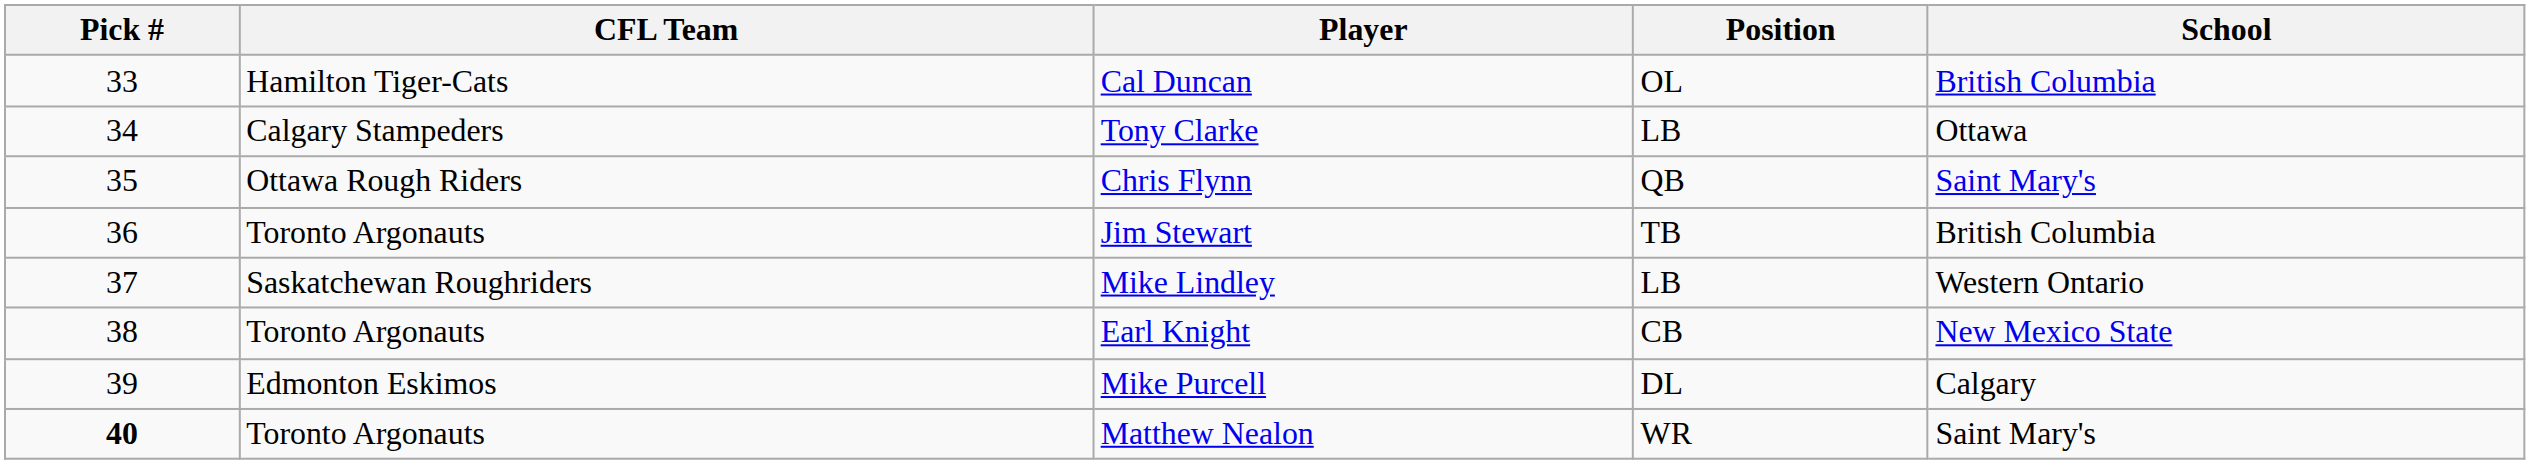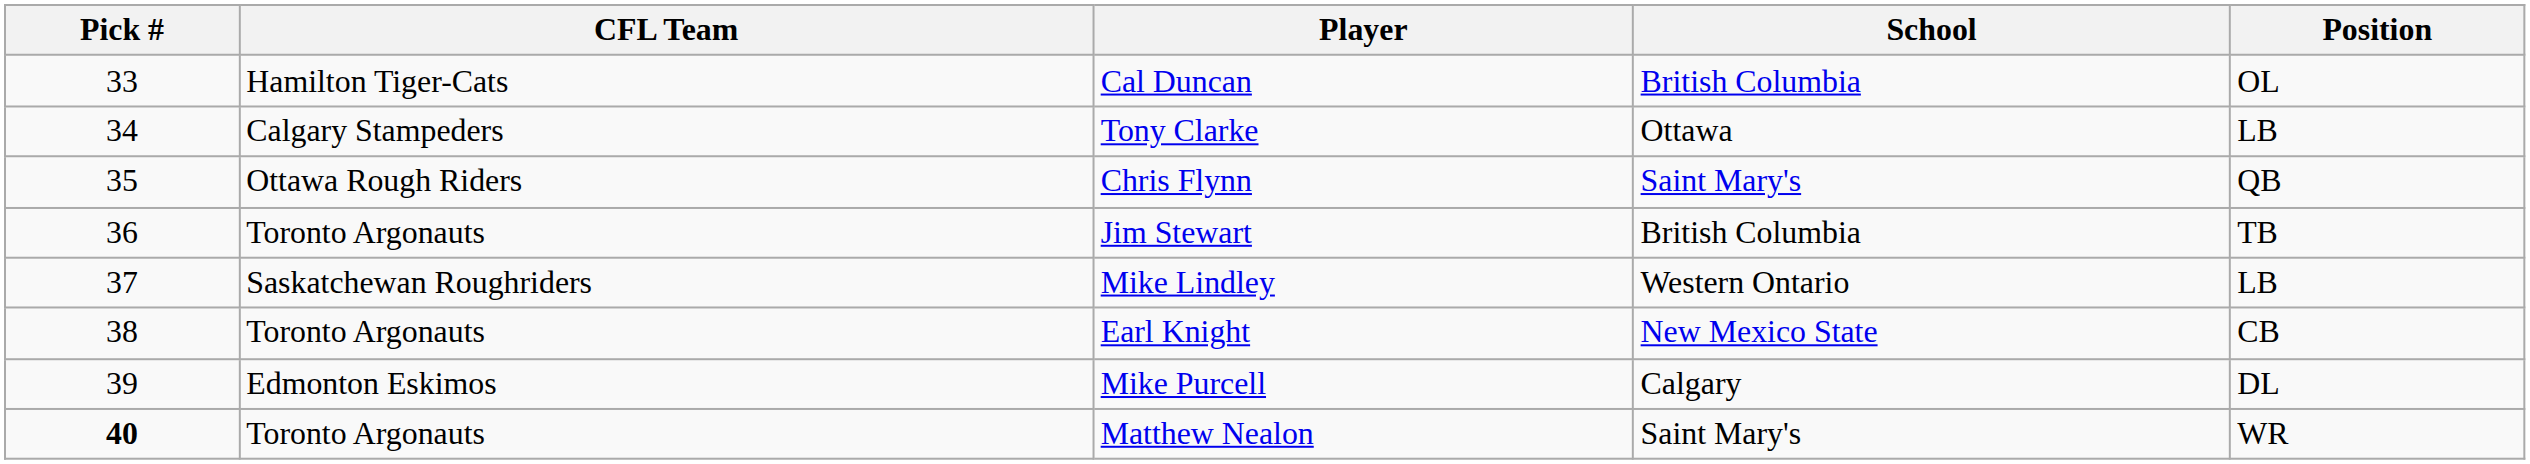 <table class="wikitable" style="width: 80%">
 <tr>
 <th>Pick #</th>
 <th>CFL Team</th>
 <th>Player</th>
+<th>School</th>
 <th>Position</th>
-<th>School</th>
 </tr>
 <tr>
 <td align=center>33</td>
 <td>Hamilton Tiger-Cats</td>
 <td><a href='#'>Cal Duncan</a></td>
+<td><a href='#'>British Columbia</a></td>
 <td>OL</td>
-<td><a href='#'>British Columbia</a></td>
 </tr>
 <tr>
 <td align=center>34</td>
 <td>Calgary Stampeders</td>
 <td><a href='#'>Tony Clarke</a></td>
+<td>Ottawa</td>
 <td>LB</td>
-<td>Ottawa</td>
 </tr>
 <tr>
 <td align=center>35</td>
 <td>Ottawa Rough Riders</td>
 <td><a href='#'>Chris Flynn</a></td>
+<td><a href='#'>Saint Mary's</a></td>
 <td>QB</td>
-<td><a href='#'>Saint Mary's</a></td>
 </tr>
 <tr>
 <td align=center>36</td>
 <td>Toronto Argonauts</td>
 <td><a href='#'>Jim Stewart</a></td>
+<td>British Columbia</td>
 <td>TB</td>
-<td>British Columbia</td>
 </tr>
 <tr>
 <td align=center>37</td>
 <td>Saskatchewan Roughriders</td>
 <td><a href='#'>Mike Lindley</a></td>
+<td>Western Ontario</td>
 <td>LB</td>
-<td>Western Ontario</td>
 </tr>
 <tr>
 <td align=center>38</td>
 <td>Toronto Argonauts</td>
 <td><a href='#'>Earl Knight</a></td>
+<td><a href='#'>New Mexico State</a></td>
 <td>CB</td>
-<td><a href='#'>New Mexico State</a></td>
 </tr>
 <tr>
 <td align=center>39</td>
 <td>Edmonton Eskimos</td>
 <td><a href='#'>Mike Purcell</a></td>
+<td>Calgary</td>
 <td>DL</td>
-<td>Calgary</td>
 </tr>
 <tr>
 <td align=center><strong>40</strong></td>
 <td>Toronto Argonauts</td>
 <td><a href='#'>Matthew Nealon</a></td>
+<td>Saint Mary's</td>
 <td>WR</td>
-<td>Saint Mary's</td>
 </tr>
 </table>
